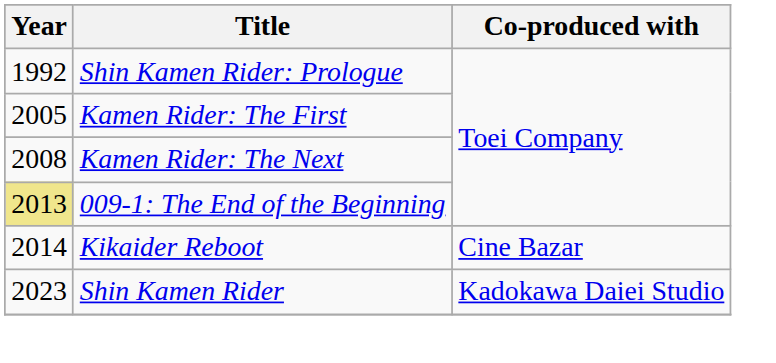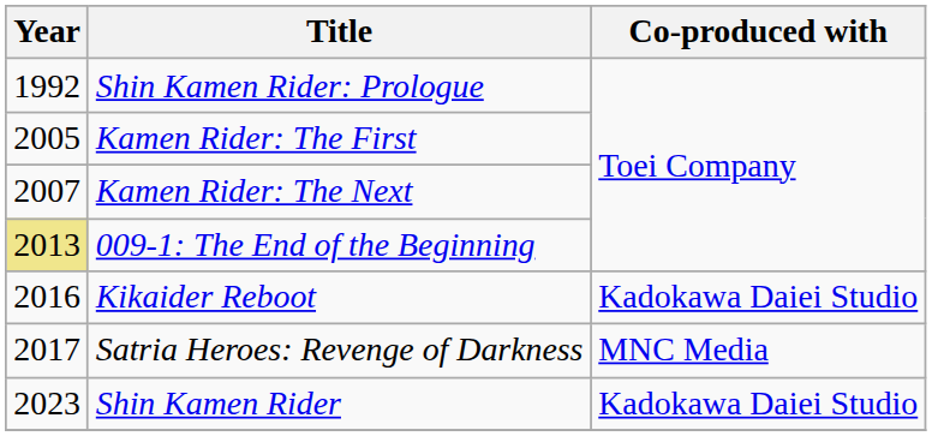 <table class="wikitable sortable" style="text-align:left; margin=auto; ">
 <tr>
 <th scope="col">Year</th>
 <th scope="col">Title</th>
 <th scope="col">Co-produced with</th>
 </tr>
 <tr>
 <td align="center">1992</td>
 <td><em><a href='#'>Shin Kamen Rider: Prologue</a></em></td>
 <td rowspan="4"><a href='#'>Toei Company</a></td>
 </tr>
 <tr>
 <td align="center">2005</td>
 <td><em><a href='#'>Kamen Rider: The First</a></em></td>
 </tr>
 <tr>
-<td align="center">2008</td>
+<td align="center">2007</td>
 <td><em><a href='#'>Kamen Rider: The Next</a></em></td>
 </tr>
 <tr>
 <td align="center" style="background: khaki;">2013</td>
 <td><em><a href='#'>009-1: The End of the Beginning</a></em></td>
 </tr>
 <tr>
-<td align="center">2014</td>
+<td align="center">2016</td>
 <td><em><a href='#'>Kikaider Reboot</a></em></td>
-<td><a href='#'>Cine Bazar</a></td>
+<td><a href='#'>Kadokawa Daiei Studio</a></td>
+</tr>
+<tr>
+<td align="center">2017</td>
+<td><em>Satria Heroes: Revenge of Darkness</em></td>
+<td><a href='#'>MNC Media</a></td>
 </tr>
 <tr>
 <td align="center">2023</td>
 <td><em><a href='#'>Shin Kamen Rider</a></em></td>
 <td><a href='#'>Kadokawa Daiei Studio</a></td>
 </tr>
 <tr>
 </tr>
 </table>
